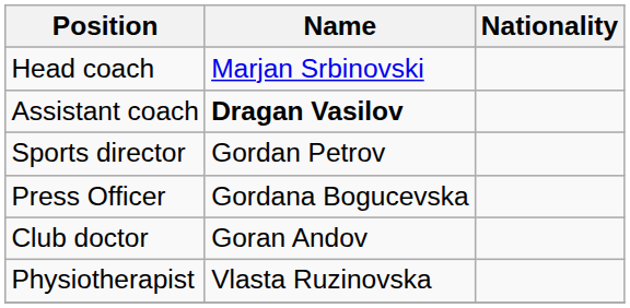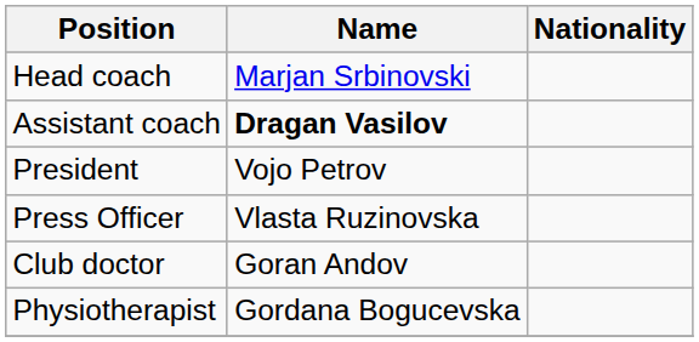 <table class="wikitable">
 <tr>
 <th>Position</th>
 <th>Name</th>
 <th>Nationality</th>
 </tr>
 <tr>
 <td>Head coach</td>
 <td><a href='#'>Marjan Srbinovski</a></td>
 <td></td>
 </tr>
 <tr>
 <td>Assistant coach</td>
 <td><strong>Dragan Vasilov</strong></td>
 <td></td>
 </tr>
 <tr>
-<td>Sports director</td>
-<td>Gordan Petrov</td>
+<td>President</td>
+<td>Vojo Petrov</td>
 <td></td>
 </tr>
 <tr>
 <td>Press Officer</td>
-<td>Gordana Bogucevska</td>
+<td>Vlasta Ruzinovska</td>
 <td></td>
 </tr>
 <tr>
 <td>Club doctor</td>
 <td>Goran Andov</td>
 <td></td>
 </tr>
 <tr>
 <td>Physiotherapist</td>
-<td>Vlasta Ruzinovska</td>
+<td>Gordana Bogucevska</td>
 <td></td>
 </tr>
 <tr>
 </tr>
 </table>
